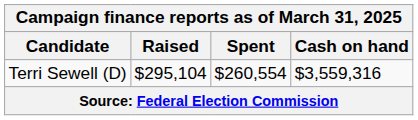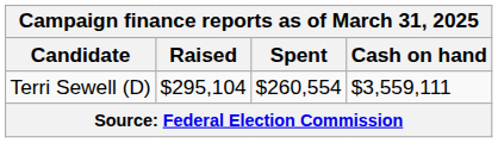 <table class="wikitable sortable">
 <tr>
 <th colspan=4>Campaign finance reports as of March 31, 2025</th>
 </tr>
 <tr style="text-align:center;">
 <th>Candidate</th>
 <th>Raised</th>
 <th>Spent</th>
 <th>Cash on hand</th>
 </tr>
 <tr>
 <td>Terri Sewell (D)</td>
 <td>$295,104</td>
 <td>$260,554</td>
-<td>$3,559,316</td>
+<td>$3,559,111</td>
 </tr>
 <tr>
 <th colspan="4"><small>Source: <a href='#'>Federal Election Commission</a></small></th>
 </tr>
 </table>
